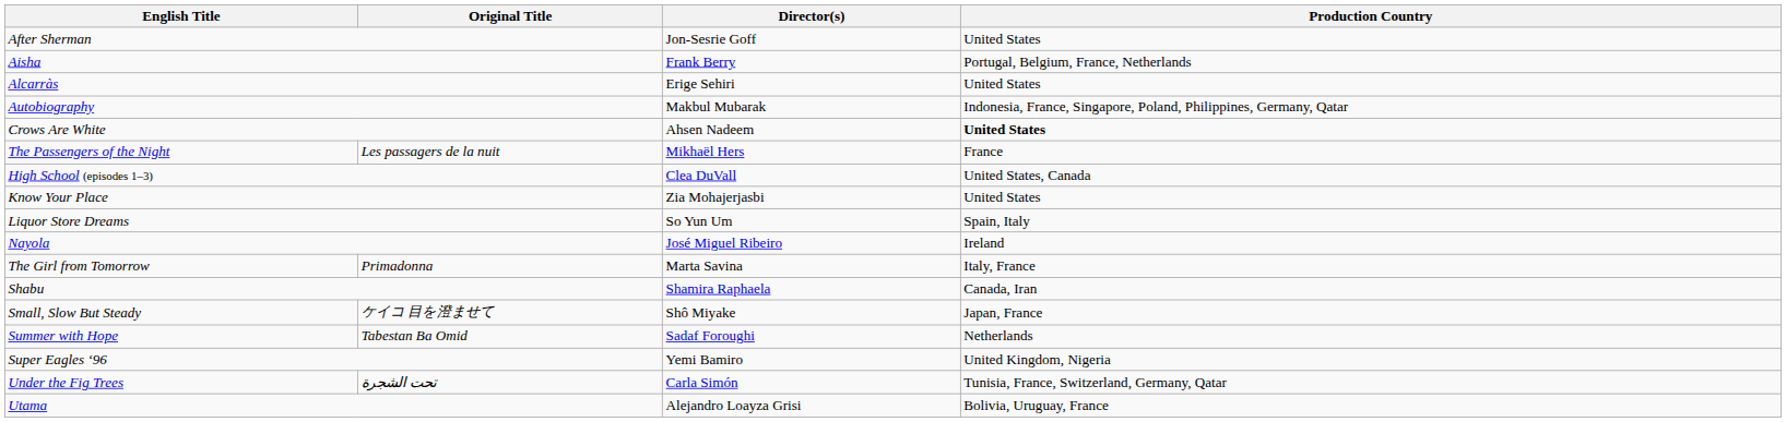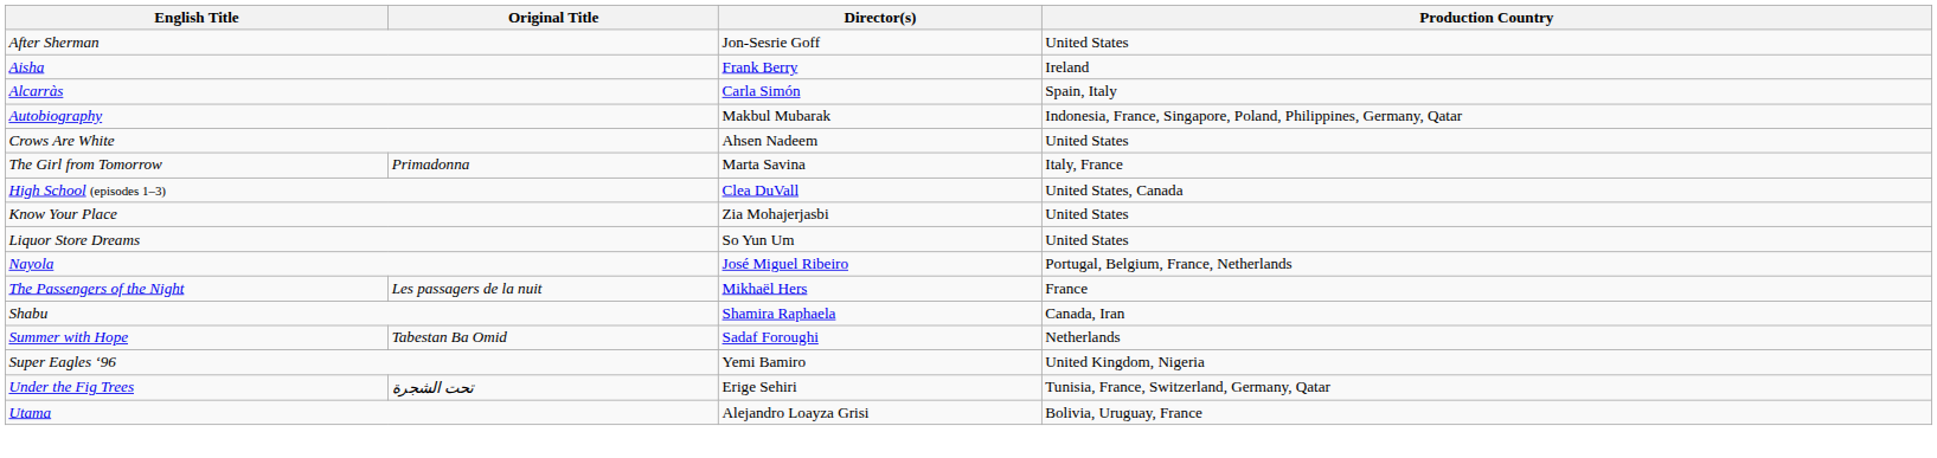 <table class="sortable wikitable" style="width:100%; margin-bottom:4px">
 <tr>
 <th>English Title</th>
 <th>Original Title</th>
 <th>Director(s)</th>
 <th>Production Country</th>
 </tr>
 <tr>
 <td colspan="2"><em>After Sherman</em></td>
 <td>Jon-Sesrie Goff</td>
 <td>United States</td>
 </tr>
 <tr>
 <td colspan="2"><em><a href='#'>Aisha</a></em></td>
 <td><a href='#'>Frank Berry</a></td>
-<td>Portugal, Belgium, France, Netherlands</td>
+<td>Ireland</td>
 </tr>
 <tr>
 <td colspan="2"><em><a href='#'>Alcarràs</a></em></td>
-<td>Erige Sehiri</td>
-<td>United States</td>
+<td><a href='#'>Carla Simón</a></td>
+<td>Spain, Italy</td>
 </tr>
 <tr>
 <td colspan="2"><em><a href='#'>Autobiography</a></em></td>
 <td>Makbul Mubarak</td>
 <td>Indonesia, France, Singapore, Poland, Philippines, Germany, Qatar</td>
 </tr>
 <tr>
 <td colspan="2"><em>Crows Are White</em></td>
 <td>Ahsen Nadeem</td>
-<td><strong>United States</strong></td>
+<td>United States</td>
 </tr>
 <tr>
-<td><em><a href='#'>The Passengers of the Night</a></em></td>
-<td><em>Les passagers de la nuit</em></td>
-<td><a href='#'>Mikhaël Hers</a></td>
-<td>France</td>
+<td><em>The Girl from Tomorrow</em></td>
+<td><em>Primadonna</em></td>
+<td>Marta Savina</td>
+<td>Italy, France</td>
 </tr>
 <tr>
 <td colspan="2"><em><a href='#'>High School</a></em> <small>(episodes 1–3)</small></td>
 <td><a href='#'>Clea DuVall</a></td>
 <td>United States, Canada</td>
 </tr>
 <tr>
 <td colspan="2"><em>Know Your Place</em></td>
 <td>Zia Mohajerjasbi</td>
 <td>United States</td>
 </tr>
 <tr>
 <td colspan="2"><em>Liquor Store Dreams</em></td>
 <td>So Yun Um</td>
-<td>Spain, Italy</td>
+<td>United States</td>
 </tr>
 <tr>
 <td colspan="2"><em><a href='#'>Nayola</a></em></td>
 <td><a href='#'>José Miguel Ribeiro</a></td>
-<td>Ireland</td>
+<td>Portugal, Belgium, France, Netherlands</td>
 </tr>
 <tr>
-<td><em>The Girl from Tomorrow</em></td>
-<td><em>Primadonna</em></td>
-<td>Marta Savina</td>
-<td>Italy, France</td>
+<td><em><a href='#'>The Passengers of the Night</a></em></td>
+<td><em>Les passagers de la nuit</em></td>
+<td><a href='#'>Mikhaël Hers</a></td>
+<td>France</td>
 </tr>
 <tr>
 <td colspan="2"><em>Shabu</em></td>
 <td><a href='#'>Shamira Raphaela</a></td>
 <td>Canada, Iran</td>
-</tr>
-<tr>
-<td><em>Small, Slow But Steady</em></td>
-<td><em>ケイコ 目を澄ませて</em></td>
-<td>Shô Miyake</td>
-<td>Japan, France</td>
 </tr>
 <tr>
 <td><em><a href='#'>Summer with Hope</a></em></td>
 <td><em>Tabestan Ba Omid</em></td>
 <td><a href='#'>Sadaf Foroughi</a></td>
 <td>Netherlands</td>
 </tr>
 <tr>
 <td colspan="2"><em>Super Eagles ‘96</em></td>
 <td>Yemi Bamiro</td>
 <td>United Kingdom, Nigeria</td>
 </tr>
 <tr>
 <td><em><a href='#'>Under the Fig Trees</a></em></td>
 <td><em>تحت الشجرة</em></td>
-<td><a href='#'>Carla Simón</a></td>
+<td>Erige Sehiri</td>
 <td>Tunisia, France, Switzerland, Germany, Qatar</td>
 </tr>
 <tr>
 <td colspan="2"><em><a href='#'>Utama</a></em></td>
 <td>Alejandro Loayza Grisi</td>
 <td>Bolivia, Uruguay, France</td>
 </tr>
 </table>
